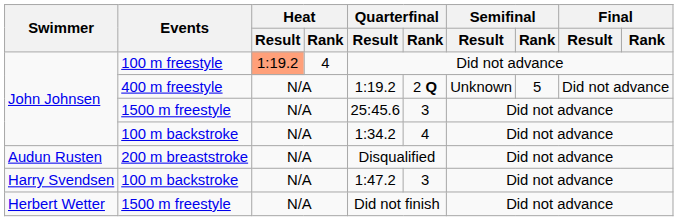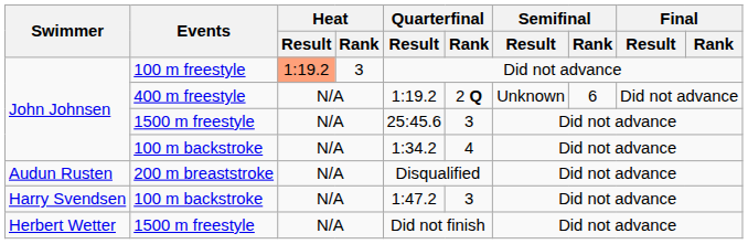 <table class=wikitable style="font-size:90%">
 <tr>
 <th rowspan="2">Swimmer</th>
 <th rowspan="2">Events</th>
 <th colspan="2">Heat</th>
 <th colspan=2>Quarterfinal</th>
 <th colspan=2>Semifinal</th>
 <th colspan="2">Final</th>
 </tr>
 <tr>
 <th>Result</th>
 <th>Rank</th>
 <th>Result</th>
 <th>Rank</th>
 <th>Result</th>
 <th>Rank</th>
 <th>Result</th>
 <th>Rank</th>
 </tr>
 <tr>
 <td rowspan=4><a href='#'>John Johnsen</a></td>
 <td><a href='#'>100 m freestyle</a></td>
 <td align=center style="background: lightsalmon;">1:19.2</td>
-<td align=center>4</td>
+<td align=center>3</td>
 <td align=center colspan=6>Did not advance</td>
 </tr>
 <tr>
 <td><a href='#'>400 m freestyle</a></td>
 <td align=center colspan=2>N/A</td>
 <td align=center>1:19.2</td>
 <td align=center>2 <strong>Q</strong></td>
 <td align=center>Unknown</td>
-<td align=center>5</td>
+<td align=center>6</td>
 <td align=center colspan=2>Did not advance</td>
 </tr>
 <tr>
 <td><a href='#'>1500 m freestyle</a></td>
 <td align=center colspan=2>N/A</td>
 <td align=center>25:45.6</td>
 <td align=center>3</td>
 <td align=center colspan=4>Did not advance</td>
 </tr>
 <tr>
 <td><a href='#'>100 m backstroke</a></td>
 <td align=center colspan=2>N/A</td>
 <td align=center>1:34.2</td>
 <td align=center>4</td>
 <td align=center colspan=4>Did not advance</td>
 </tr>
 <tr>
 <td><a href='#'>Audun Rusten</a></td>
 <td><a href='#'>200 m breaststroke</a></td>
 <td align=center colspan=2>N/A</td>
 <td align=center colspan=2>Disqualified</td>
 <td align=center colspan=4>Did not advance</td>
 </tr>
 <tr>
 <td><a href='#'>Harry Svendsen</a></td>
 <td><a href='#'>100 m backstroke</a></td>
 <td align=center colspan=2>N/A</td>
 <td align=center>1:47.2</td>
 <td align=center>3</td>
 <td align=center colspan=4>Did not advance</td>
 </tr>
 <tr>
 <td><a href='#'>Herbert Wetter</a></td>
 <td><a href='#'>1500 m freestyle</a></td>
 <td align=center colspan=2>N/A</td>
 <td align=center colspan=2>Did not finish</td>
 <td align=center colspan=4>Did not advance</td>
 </tr>
 </table>
